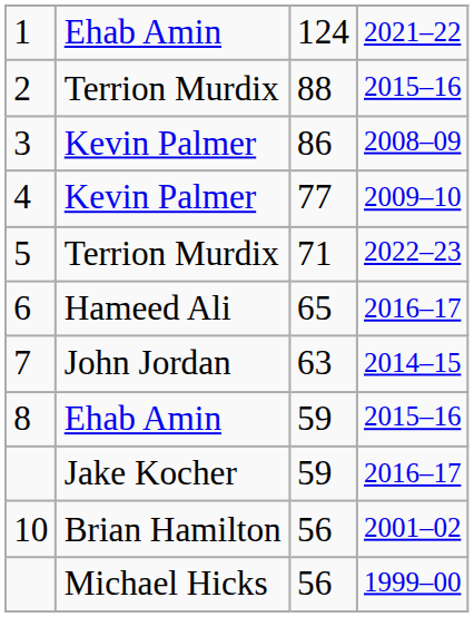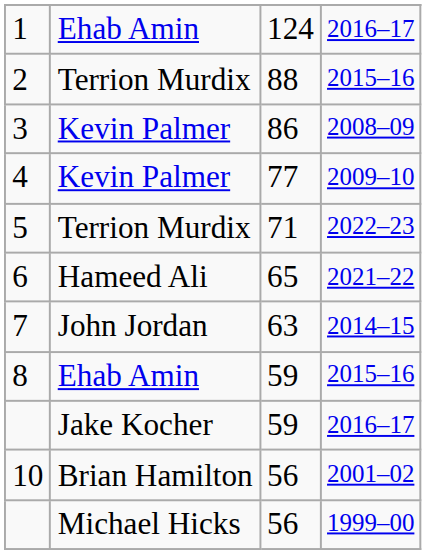 <table class="wikitable">
 <tr>
 </tr>
 <tr>
 <td>1</td>
 <td><a href='#'>Ehab Amin</a></td>
 <td>124</td>
-<td style="font-size:80%;"><a href='#'>2021–22</a></td>
+<td style="font-size:80%;"><a href='#'>2016–17</a></td>
 </tr>
 <tr>
 <td>2</td>
 <td>Terrion Murdix</td>
 <td>88</td>
 <td style="font-size:80%;"><a href='#'>2015–16</a></td>
 </tr>
 <tr>
 <td>3</td>
 <td><a href='#'>Kevin Palmer</a></td>
 <td>86</td>
 <td style="font-size:80%;"><a href='#'>2008–09</a></td>
 </tr>
 <tr>
 <td>4</td>
 <td><a href='#'>Kevin Palmer</a></td>
 <td>77</td>
 <td style="font-size:80%;"><a href='#'>2009–10</a></td>
 </tr>
 <tr>
 <td>5</td>
 <td>Terrion Murdix</td>
 <td>71</td>
 <td style="font-size:80%;"><a href='#'>2022–23</a></td>
 </tr>
 <tr>
 <td>6</td>
 <td>Hameed Ali</td>
 <td>65</td>
-<td style="font-size:80%;"><a href='#'>2016–17</a></td>
+<td style="font-size:80%;"><a href='#'>2021–22</a></td>
 </tr>
 <tr>
 <td>7</td>
 <td>John Jordan</td>
 <td>63</td>
 <td style="font-size:80%;"><a href='#'>2014–15</a></td>
 </tr>
 <tr>
 <td>8</td>
 <td><a href='#'>Ehab Amin</a></td>
 <td>59</td>
 <td style="font-size:80%;"><a href='#'>2015–16</a></td>
 </tr>
 <tr>
 <td></td>
 <td>Jake Kocher</td>
 <td>59</td>
 <td style="font-size:80%;"><a href='#'>2016–17</a></td>
 </tr>
 <tr>
 <td>10</td>
 <td>Brian Hamilton</td>
 <td>56</td>
 <td style="font-size:80%;"><a href='#'>2001–02</a></td>
 </tr>
 <tr>
 <td></td>
 <td>Michael Hicks</td>
 <td>56</td>
 <td style="font-size:80%;"><a href='#'>1999–00</a></td>
 </tr>
 </table>
